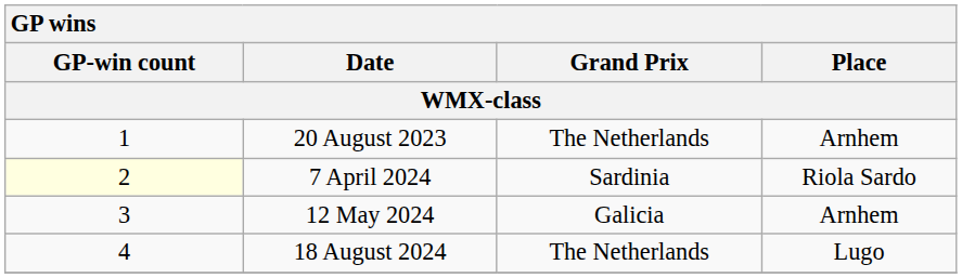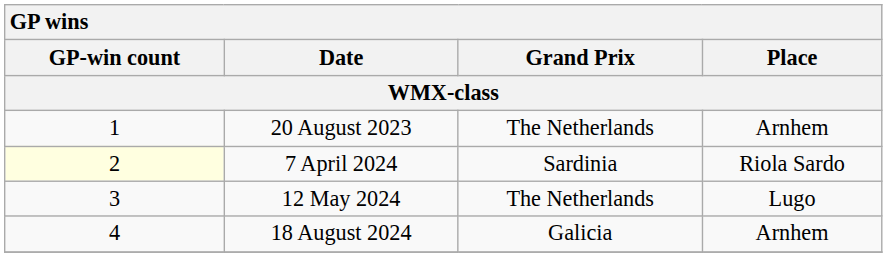 <table class="wikitable mw-collapsible mw-collapsed" style=" text-align:center; width:50%;">
 <tr>
 <th style="text-align:left;" colspan = 10>GP wins</th>
 </tr>
 <tr>
 <th>GP-win count</th>
 <th>Date</th>
 <th>Grand Prix</th>
 <th>Place</th>
 </tr>
 <tr>
 <th Colspan=4>WMX-class</th>
 </tr>
 <tr>
 <td>1</td>
 <td>20 August 2023</td>
 <td>The Netherlands</td>
 <td>Arnhem</td>
 </tr>
 <tr>
 <td style="background: lightyellow;">2</td>
 <td>7 April 2024</td>
 <td>Sardinia</td>
 <td>Riola Sardo</td>
 </tr>
 <tr>
 <td>3</td>
 <td>12 May 2024</td>
+<td>The Netherlands</td>
+<td>Lugo</td>
+</tr>
+<tr>
+<td>4</td>
+<td>18 August 2024</td>
 <td>Galicia</td>
 <td>Arnhem</td>
 </tr>
 <tr>
-<td>4</td>
-<td>18 August 2024</td>
-<td>The Netherlands</td>
-<td>Lugo</td>
-</tr>
-<tr>
 </tr>
 </table>
